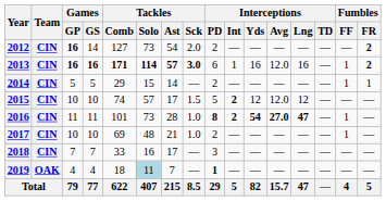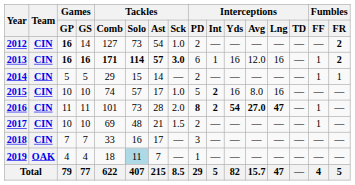 <table class="wikitable" style="text-align: center;">
 <tr>
 <th rowspan="2" scope="col">Year</th>
 <th rowspan="2" scope="col">Team</th>
 <th colspan="2" scope="col">Games</th>
 <th colspan="4" scope="col">Tackles</th>
 <th colspan="6" scope="col">Interceptions</th>
 <th colspan="2" scope="col">Fumbles</th>
 </tr>
 <tr>
 <th scope="col">GP</th>
 <th>GS</th>
 <th>Comb</th>
 <th>Solo</th>
 <th>Ast</th>
 <th>Sck</th>
 <th>PD</th>
 <th>Int</th>
 <th>Yds</th>
 <th>Avg</th>
 <th>Lng</th>
 <th>TD</th>
 <th>FF</th>
 <th>FR</th>
 </tr>
 <tr>
 <th scope = "row"><a href='#'>2012</a></th>
 <th><a href='#'>CIN</a></th>
 <td><strong>16</strong></td>
 <td>14</td>
 <td>127</td>
 <td>73</td>
 <td>54</td>
-<td>2.0</td>
+<td>1.0</td>
 <td>2</td>
 <td>—</td>
 <td>—</td>
 <td>—</td>
 <td>—</td>
 <td>—</td>
 <td>—</td>
 <td><strong>2</strong></td>
 </tr>
 <tr>
 <th scope = "row"><a href='#'>2013</a></th>
 <th><a href='#'>CIN</a></th>
 <td><strong>16</strong></td>
 <td><strong>16</strong></td>
 <td><strong>171</strong></td>
 <td><strong>114</strong></td>
 <td><strong>57</strong></td>
 <td><strong>3.0</strong></td>
 <td>6</td>
 <td>1</td>
 <td>16</td>
 <td>12.0</td>
 <td>16</td>
 <td>—</td>
 <td>1</td>
 <td><strong>2</strong></td>
 </tr>
 <tr>
 <th scope = "row"><a href='#'>2014</a></th>
 <th><a href='#'>CIN</a></th>
 <td>5</td>
 <td>5</td>
 <td>29</td>
 <td>15</td>
 <td>14</td>
 <td>—</td>
 <td>2</td>
 <td>—</td>
 <td>—</td>
 <td>—</td>
 <td>—</td>
 <td>—</td>
 <td>1</td>
 <td>1</td>
 </tr>
 <tr>
 <th scope = "row"><a href='#'>2015</a></th>
 <th><a href='#'>CIN</a></th>
 <td>10</td>
 <td>10</td>
 <td>74</td>
 <td>57</td>
 <td>17</td>
-<td>1.5</td>
+<td>1.0</td>
 <td>5</td>
 <td><strong>2</strong></td>
-<td>12</td>
-<td>12.0</td>
-<td>12</td>
+<td>16</td>
+<td>8.0</td>
+<td>16</td>
 <td>—</td>
 <td>—</td>
 <td>—</td>
 </tr>
 <tr>
 <th scope = "row"><a href='#'>2016</a></th>
 <th><a href='#'>CIN</a></th>
 <td>11</td>
 <td>11</td>
 <td>101</td>
 <td>73</td>
 <td>28</td>
-<td>1.0</td>
+<td>2.0</td>
 <td><strong>8</strong></td>
 <td><strong>2</strong></td>
 <td><strong>54</strong></td>
 <td><strong>27.0</strong></td>
 <td><strong>47</strong></td>
 <td>—</td>
 <td>1</td>
 <td>—</td>
 </tr>
 <tr>
 <th scope = "row"><a href='#'>2017</a></th>
 <th><a href='#'>CIN</a></th>
 <td>10</td>
 <td>10</td>
 <td>69</td>
 <td>48</td>
 <td>21</td>
-<td>1.0</td>
+<td>1.5</td>
 <td>2</td>
 <td>—</td>
 <td>—</td>
 <td>—</td>
 <td>—</td>
 <td>—</td>
 <td>1</td>
 <td>—</td>
 </tr>
 <tr>
 <th scope = "row"><a href='#'>2018</a></th>
 <th><a href='#'>CIN</a></th>
 <td>7</td>
 <td>7</td>
 <td>33</td>
 <td>16</td>
 <td>17</td>
 <td>—</td>
 <td>3</td>
 <td>—</td>
 <td>—</td>
 <td>—</td>
 <td>—</td>
 <td>—</td>
 <td>—</td>
 <td>—</td>
 </tr>
 <tr>
 <th scope = "row"><a href='#'>2019</a></th>
 <th><a href='#'>OAK</a></th>
 <td>4</td>
 <td>4</td>
 <td>18</td>
 <td style="background: lightblue;">11</td>
 <td>7</td>
 <td>—</td>
-<td><strong>1</strong></td>
+<td>1</td>
 <td>—</td>
 <td>—</td>
 <td>—</td>
 <td>—</td>
 <td>—</td>
 <td>—</td>
 <td>—</td>
 </tr>
 <tr>
 <th scope = "row" colspan="2">Total</th>
 <th>79</th>
 <th>77</th>
 <th>622</th>
 <th>407</th>
 <th>215</th>
 <th>8.5</th>
 <th>29</th>
 <th>5</th>
 <th>82</th>
 <th>15.7</th>
 <th>47</th>
 <th>—</th>
 <th>4</th>
 <th>5</th>
 </tr>
 </table>
